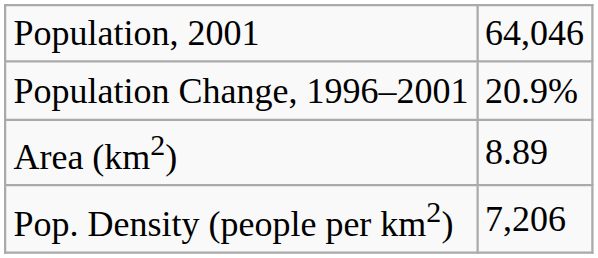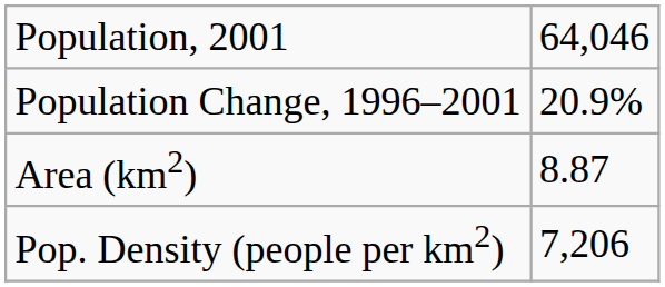 <table class="wikitable">
 <tr>
 <td>Population, 2001</td>
 <td>64,046</td>
 </tr>
 <tr>
 <td>Population Change, 1996–2001</td>
 <td>20.9%</td>
 </tr>
 <tr>
 <td>Area (km<sup>2</sup>)</td>
-<td>8.89</td>
+<td>8.87</td>
 </tr>
 <tr>
 <td>Pop. Density (people per km<sup>2</sup>)</td>
 <td>7,206</td>
 </tr>
 </table>
